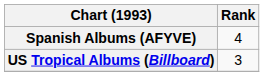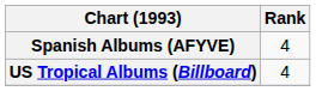 <table class="wikitable plainrowheaders" style="text-align:center">
 <tr>
 <th>Chart (1993)</th>
 <th>Rank</th>
 </tr>
 <tr>
 <th scope="row">Spanish Albums (AFYVE)<br></th>
 <td>4</td>
 </tr>
 <tr>
 <th scope="row">US <a href='#'>Tropical Albums</a> (<a href='#'><em>Billboard</em></a>)</th>
-<td align="center">3</td>
+<td align="center">4</td>
 </tr>
 <tr>
 </tr>
 </table>
